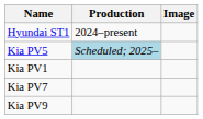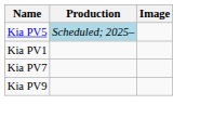 <table class="wikitable">
 <tr>
 <th>Name</th>
 <th>Production</th>
 <th>Image</th>
-</tr>
-<tr>
-<td><a href='#'>Hyundai ST1</a></td>
-<td>2024–present</td>
-<td></td>
 </tr>
 <tr>
 <td><a href='#'>Kia PV5</a></td>
 <td style="background: lightblue;"><em>Scheduled; 2025–</em></td>
 <td></td>
 </tr>
 <tr>
 <td>Kia PV1</td>
 <td></td>
 <td></td>
 </tr>
 <tr>
 <td>Kia PV7</td>
 <td></td>
 <td></td>
 </tr>
 <tr>
 <td>Kia PV9</td>
 <td></td>
 <td></td>
 </tr>
 </table>
